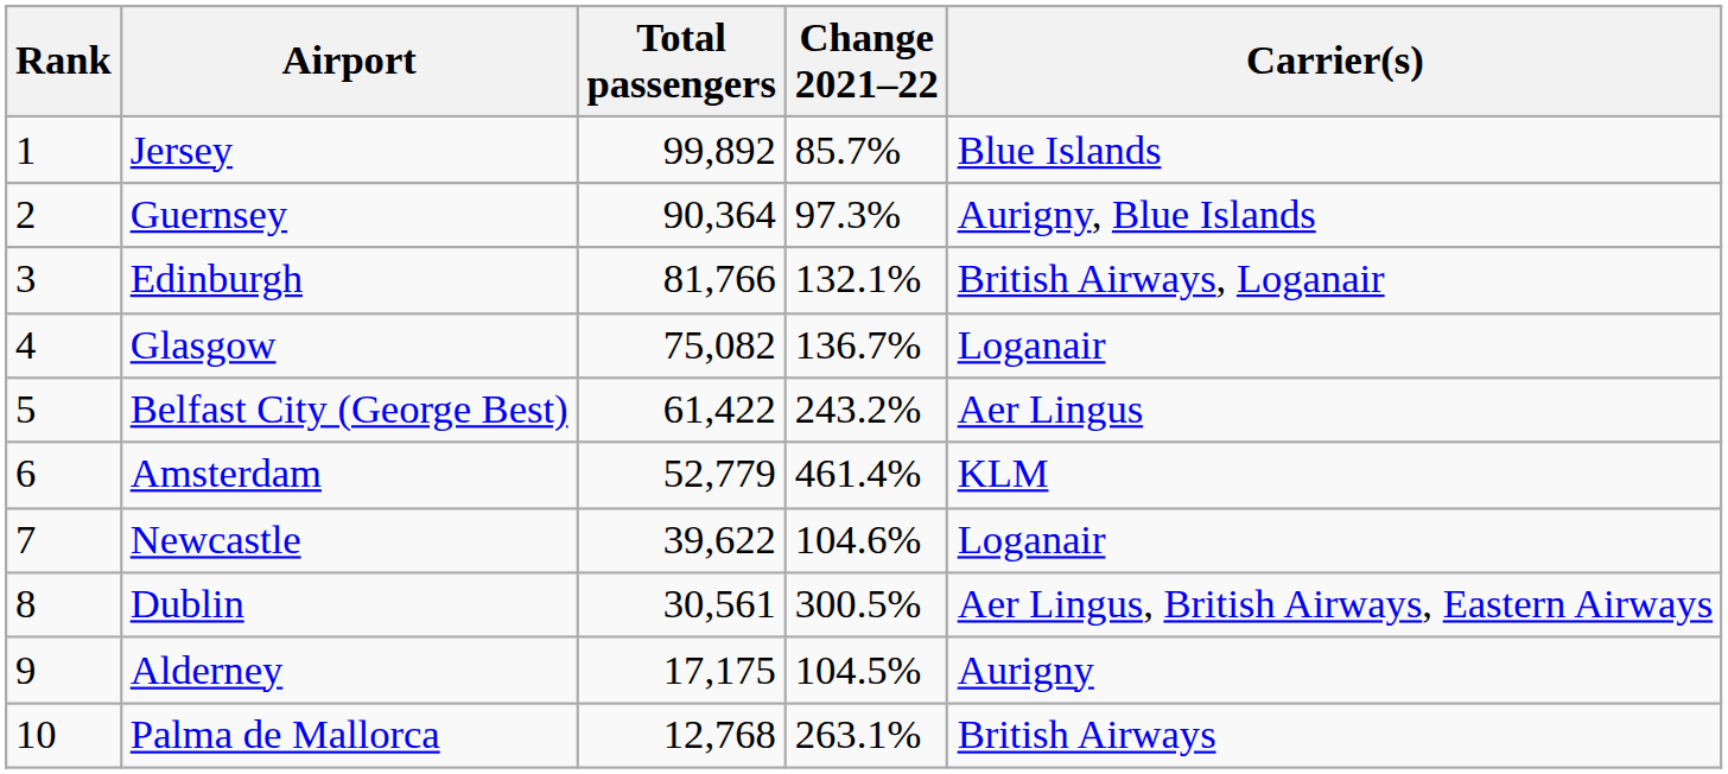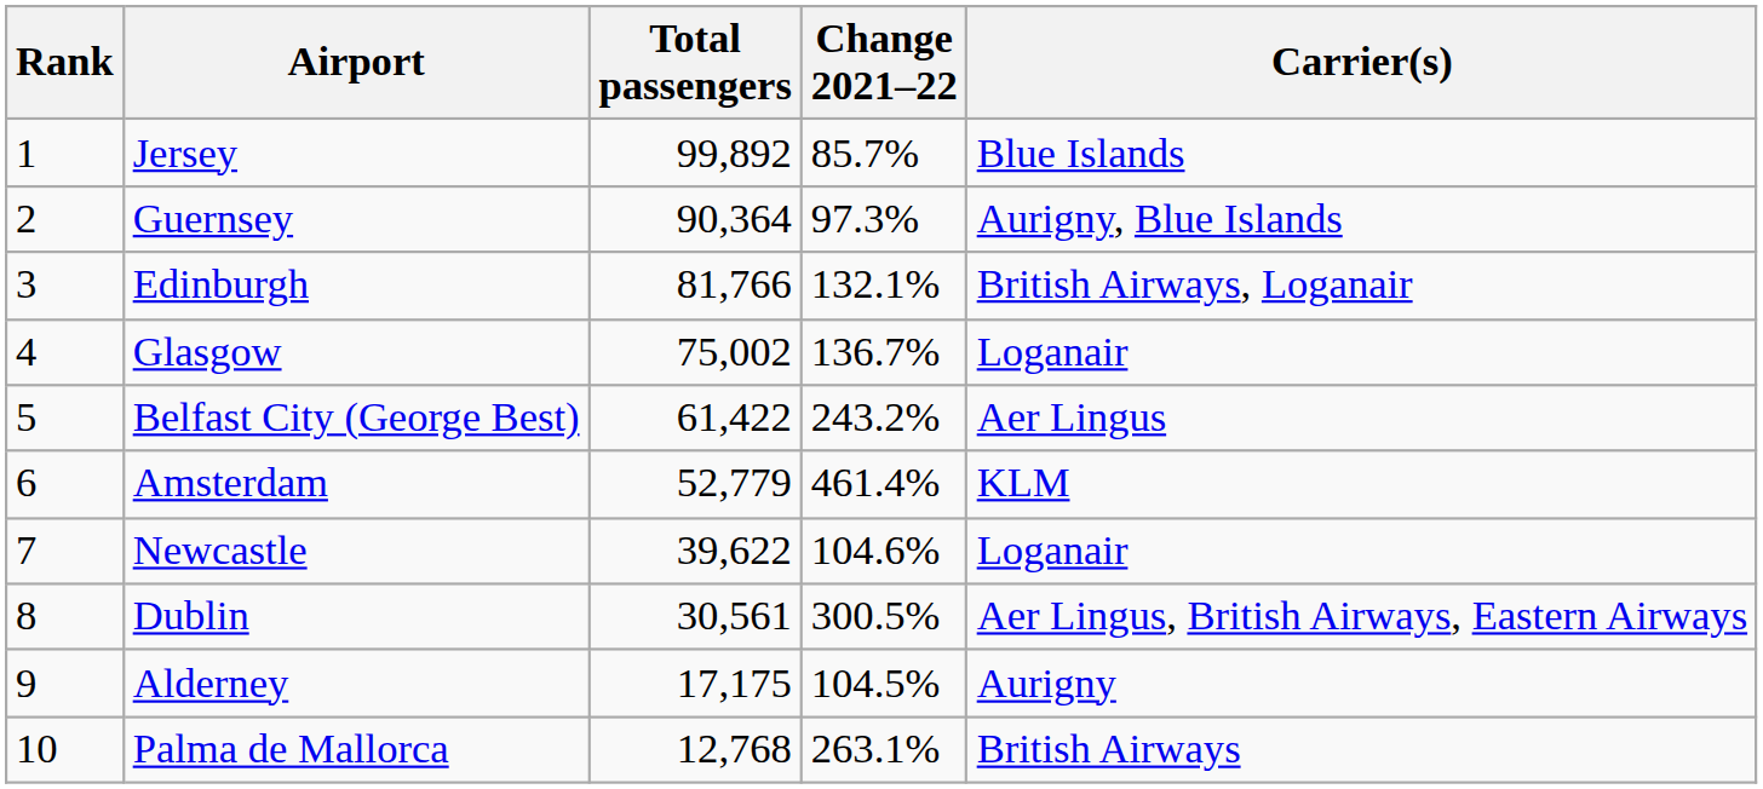 <table class="wikitable sortable">
 <tr>
 <th>Rank</th>
 <th>Airport</th>
 <th>Total <br>passengers</th>
 <th>Change<br>2021–22</th>
 <th>Carrier(s)</th>
 </tr>
 <tr>
 <td>1</td>
 <td><a href='#'>Jersey</a></td>
 <td align='right'>99,892</td>
 <td> 85.7%</td>
 <td><a href='#'>Blue Islands</a></td>
 </tr>
 <tr>
 <td>2</td>
 <td><a href='#'>Guernsey</a></td>
 <td align='right'>90,364</td>
 <td> 97.3%</td>
 <td><a href='#'>Aurigny</a>, <a href='#'>Blue Islands</a></td>
 </tr>
 <tr>
 <td>3</td>
 <td><a href='#'>Edinburgh</a></td>
 <td align='right'>81,766</td>
 <td> 132.1%</td>
 <td><a href='#'>British Airways</a>, <a href='#'>Loganair</a></td>
 </tr>
 <tr>
 <td>4</td>
 <td><a href='#'>Glasgow</a></td>
-<td align='right'>75,082</td>
+<td align='right'>75,002</td>
 <td> 136.7%</td>
 <td><a href='#'>Loganair</a></td>
 </tr>
 <tr>
 <td>5</td>
 <td><a href='#'>Belfast City (George Best)</a></td>
 <td align='right'>61,422</td>
 <td> 243.2%</td>
 <td><a href='#'>Aer Lingus</a></td>
 </tr>
 <tr>
 <td>6</td>
 <td><a href='#'>Amsterdam</a></td>
 <td align='right'>52,779</td>
 <td> 461.4%</td>
 <td><a href='#'>KLM</a></td>
 </tr>
 <tr>
 <td>7</td>
 <td><a href='#'>Newcastle</a></td>
 <td align='right'>39,622</td>
 <td> 104.6%</td>
 <td><a href='#'>Loganair</a></td>
 </tr>
 <tr>
 <td>8</td>
 <td><a href='#'>Dublin</a></td>
 <td align='right'>30,561</td>
 <td> 300.5%</td>
 <td><a href='#'>Aer Lingus</a>, <a href='#'>British Airways</a>, <a href='#'>Eastern Airways</a></td>
 </tr>
 <tr>
 <td>9</td>
 <td><a href='#'>Alderney</a></td>
 <td align='right'>17,175</td>
 <td> 104.5%</td>
 <td><a href='#'>Aurigny</a></td>
 </tr>
 <tr>
 <td>10</td>
 <td><a href='#'>Palma de Mallorca</a></td>
 <td align='right'>12,768</td>
 <td> 263.1%</td>
 <td><a href='#'>British Airways</a></td>
 </tr>
 </table>
